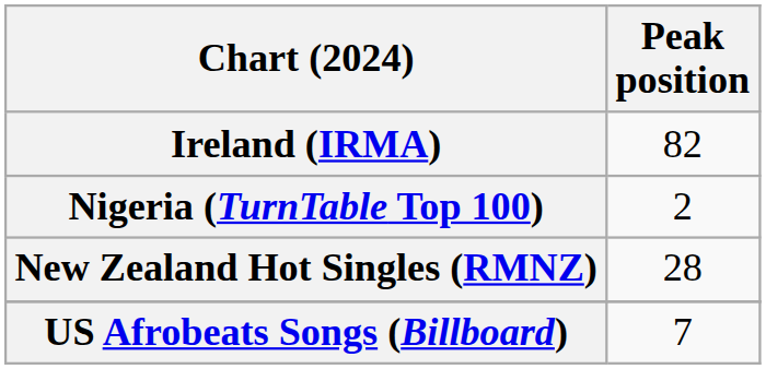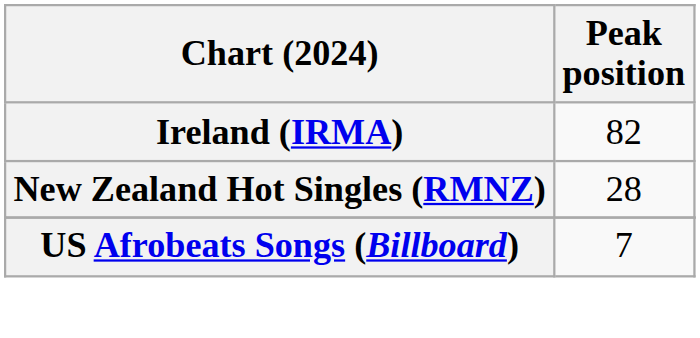 <table class="wikitable plainrowheaders sortable" style="text-align:center">
 <tr>
 <th scope="col">Chart (2024)</th>
 <th scope="col">Peak<br>position</th>
 </tr>
 <tr>
 <th scope="row">Ireland (<a href='#'>IRMA</a>)</th>
 <td>82</td>
-</tr>
-<tr>
-<th scope="row">Nigeria (<a href='#'><em>TurnTable</em> Top 100</a>)</th>
-<td>2</td>
 </tr>
 <tr>
 <th scope="row">New Zealand Hot Singles (<a href='#'>RMNZ</a>)</th>
 <td>28</td>
 </tr>
 <tr>
 </tr>
 <tr>
 </tr>
 <tr>
 </tr>
 <tr>
 <th scope="row">US <a href='#'>Afrobeats Songs</a> (<em><a href='#'>Billboard</a></em>)</th>
 <td>7</td>
 </tr>
 </table>
